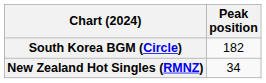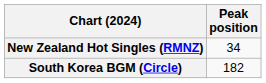 <table class="wikitable sortable plainrowheaders" style="text-align:center">
 <tr>
 <th scope="col">Chart (2024)</th>
 <th scope="col">Peak<br>position</th>
 </tr>
 <tr>
+<th scope="row">New Zealand Hot Singles (<a href='#'>RMNZ</a>)</th>
+<td>34</td>
+</tr>
+<tr>
 <th scope="row">South Korea BGM (<a href='#'>Circle</a>)</th>
 <td>182</td>
 </tr>
-<tr>
-<th scope="row">New Zealand Hot Singles (<a href='#'>RMNZ</a>)</th>
-<td>34</td>
-</tr>
 </table>
